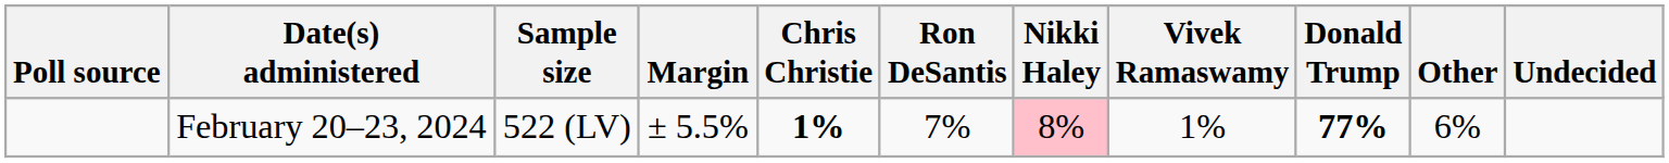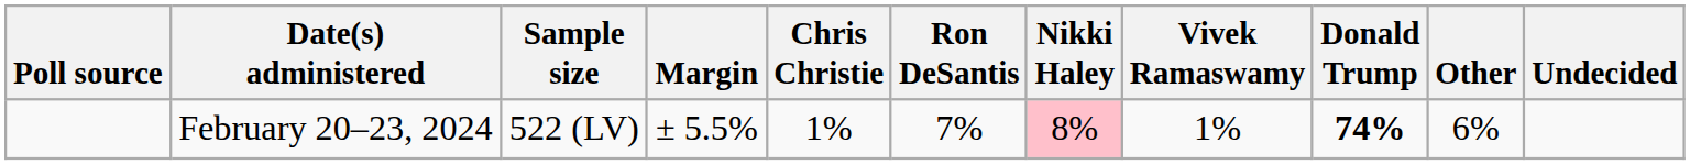 <table class="wikitable mw-datatable" style="font-size:90%;text-align:center;">
 <tr valign=bottom style="font-size:90%;">
 <th>Poll source</th>
 <th>Date(s)<br>administered</th>
 <th>Sample<br>size</th>
 <th>Margin<br></th>
 <th>Chris<br>Christie</th>
 <th>Ron<br>DeSantis</th>
 <th>Nikki<br>Haley</th>
 <th>Vivek<br>Ramaswamy</th>
 <th>Donald<br>Trump</th>
 <th>Other</th>
 <th>Undecided</th>
 </tr>
 <tr>
 <td></td>
 <td>February 20–23, 2024</td>
 <td>522 (LV)</td>
 <td>± 5.5%</td>
-<td><strong>1%</strong></td>
+<td>1%</td>
 <td>7%</td>
 <td style="background: pink;">8%</td>
 <td>1%</td>
-<td><strong>77%</strong></td>
+<td><strong>74%</strong></td>
 <td>6%</td>
 </tr>
 </table>
